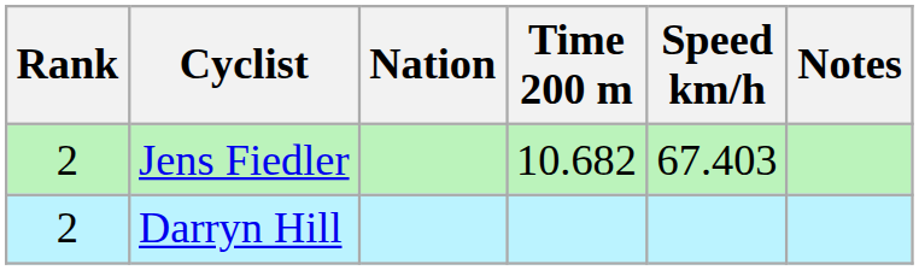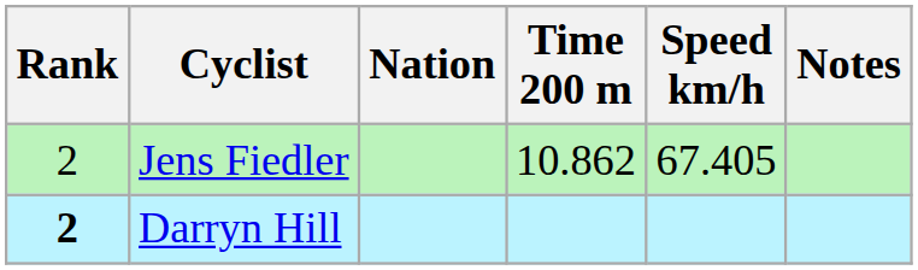 <table class="wikitable sortable" style="text-align:center">
 <tr>
 <th>Rank</th>
 <th>Cyclist</th>
 <th>Nation</th>
 <th>Time<br>200 m</th>
 <th>Speed<br>km/h</th>
 <th>Notes</th>
 </tr>
 <tr bgcolor=bbf3bb>
 <td>2</td>
 <td align=left><a href='#'>Jens Fiedler</a></td>
 <td align=left></td>
-<td>10.682</td>
-<td>67.403</td>
+<td>10.862</td>
+<td>67.405</td>
 <td></td>
 </tr>
 <tr bgcolor=bbf3ff>
-<td>2</td>
+<td><strong>2</strong></td>
 <td align=left><a href='#'>Darryn Hill</a></td>
 <td align=left></td>
 <td></td>
 <td></td>
 <td></td>
 </tr>
 </table>
